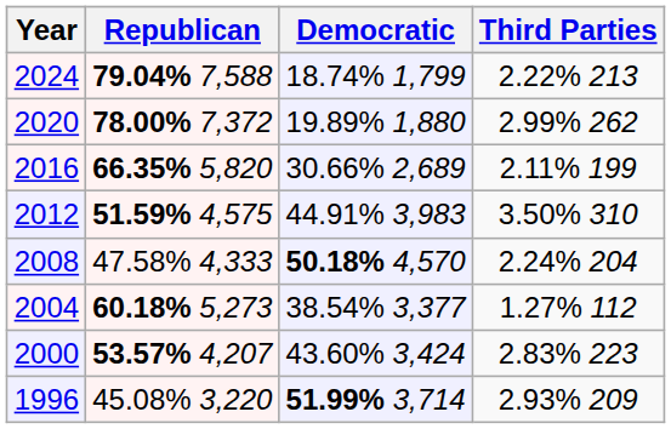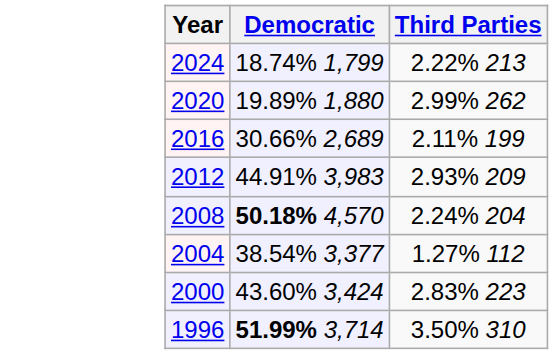 <table class="wikitable" style="float:right; font-size:95%;">
 <tr bgcolor=lightgrey>
 <th>Year</th>
-<th><a href='#'>Republican</a></th>
 <th><a href='#'>Democratic</a></th>
 <th><a href='#'>Third Parties</a></th>
 </tr>
 <tr>
 <td align="center" bgcolor="#fff3f3"><a href='#'>2024</a></td>
-<td align="center" bgcolor="#fff3f3"><strong>79.04%</strong> <em>7,588</em></td>
 <td align="center" bgcolor="#f0f0ff">18.74% <em>1,799</em></td>
 <td align="center">2.22% <em>213</em></td>
 </tr>
 <tr>
 <td align="center" bgcolor="#fff3f3"><a href='#'>2020</a></td>
-<td align="center" bgcolor="#fff3f3"><strong>78.00%</strong> <em>7,372</em></td>
 <td align="center" bgcolor="#f0f0ff">19.89% <em>1,880</em></td>
 <td align="center">2.99% <em>262</em></td>
 </tr>
 <tr>
 <td align="center" bgcolor="#fff3f3"><a href='#'>2016</a></td>
-<td align="center" bgcolor="#fff3f3"><strong>66.35%</strong> <em>5,820</em></td>
 <td align="center" bgcolor="#f0f0ff">30.66% <em>2,689</em></td>
 <td align="center">2.11% <em>199</em></td>
 </tr>
 <tr>
 <td align="center" bgcolor="#f0f0ff"><a href='#'>2012</a></td>
-<td align="center" bgcolor="#fff3f3"><strong>51.59%</strong> <em>4,575</em></td>
 <td align="center" bgcolor="#f0f0ff">44.91% <em>3,983</em></td>
-<td align="center">3.50% <em>310</em></td>
+<td align="center">2.93% <em>209</em></td>
 </tr>
 <tr>
 <td align="center" bgcolor="#f0f0ff"><a href='#'>2008</a></td>
-<td align="center" bgcolor="#fff3f3">47.58% <em>4,333</em></td>
 <td align="center" bgcolor="#f0f0ff"><strong>50.18%</strong> <em>4,570</em></td>
 <td align="center">2.24% <em>204</em></td>
 </tr>
 <tr>
 <td align="center" bgcolor="#fff3f3"><a href='#'>2004</a></td>
-<td align="center" bgcolor="#fff3f3"><strong>60.18%</strong> <em>5,273</em></td>
 <td align="center" bgcolor="#f0f0ff">38.54% <em>3,377</em></td>
 <td align="center">1.27% <em>112</em></td>
 </tr>
 <tr>
 <td align="center" bgcolor="#f0f0ff"><a href='#'>2000</a></td>
-<td align="center" bgcolor="#fff3f3"><strong>53.57%</strong> <em>4,207</em></td>
 <td align="center" bgcolor="#f0f0ff">43.60% <em>3,424</em></td>
 <td align="center">2.83% <em>223</em></td>
 </tr>
 <tr>
 <td align="center" bgcolor="#f0f0ff"><a href='#'>1996</a></td>
-<td align="center" bgcolor="#fff3f3">45.08% <em>3,220</em></td>
 <td align="center" bgcolor="#f0f0ff"><strong>51.99%</strong> <em>3,714</em></td>
-<td align="center">2.93% <em>209</em></td>
+<td align="center">3.50% <em>310</em></td>
 </tr>
 </table>
